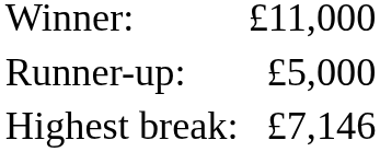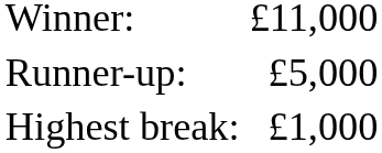 <table>
 <tr>
 <td>Winner:</td>
 <td align="right">£11,000</td>
 </tr>
 <tr>
 <td>Runner-up:</td>
 <td align="right">£5,000</td>
 </tr>
 <tr>
 <td>Highest break:</td>
-<td align="right">£7,146</td>
+<td align="right">£1,000</td>
 </tr>
 </table>
